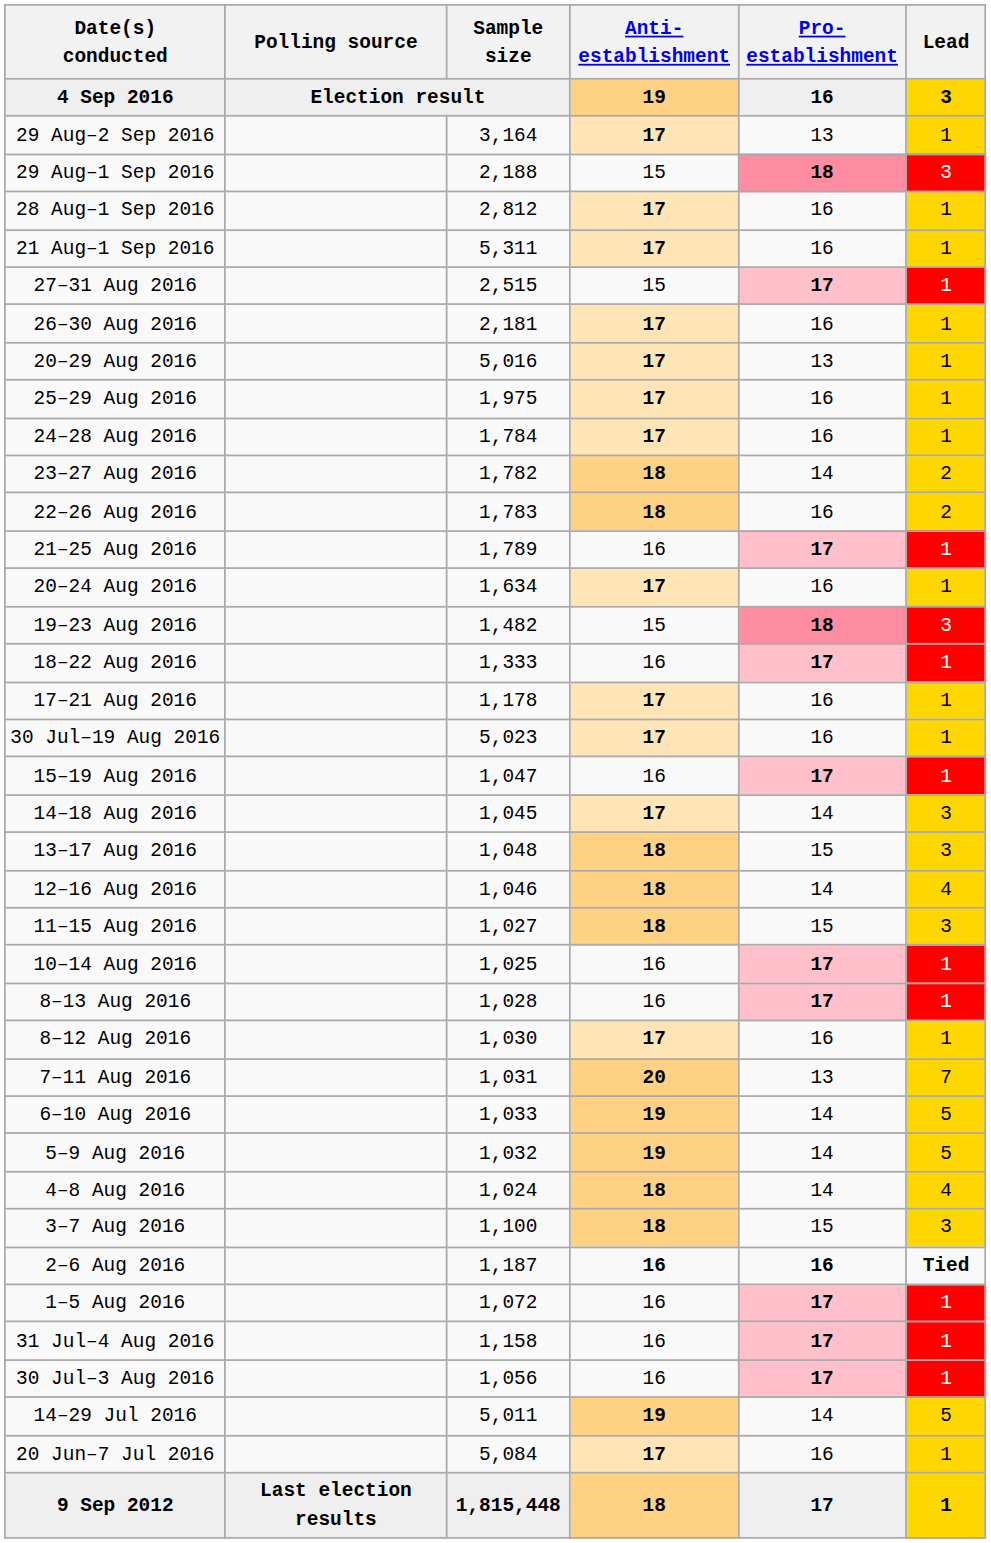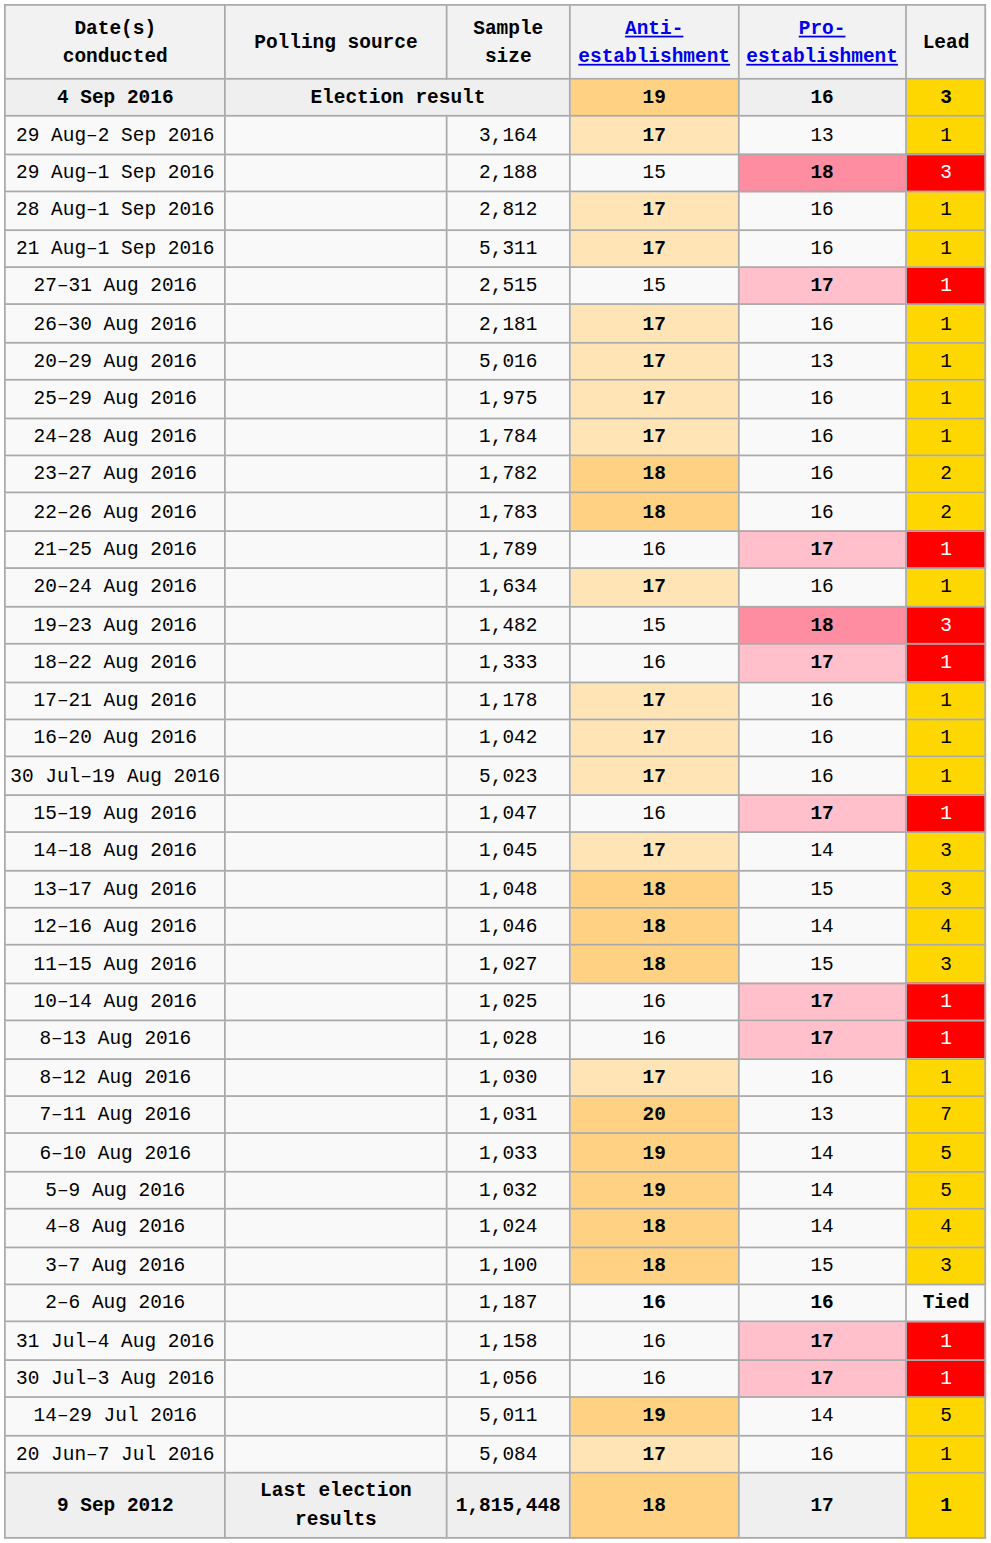 <table class="wikitable collapsible" style="text-align:center; font-size:85%; line-height:16px; margin-bottom:0">
 <tr style="height:42px; background:#e9e9e9;">
 <th style="width:120px;">Date(s)<br>conducted</th>
 <th style="width:120px;">Polling source</th>
 <th style="width:65px;">Sample size</th>
 <th style="width:90px;"><a href='#'>Anti-establishment</a></th>
 <th style="width:90px;"><a href='#'>Pro-establishment</a></th>
 <th style="width:40px;">Lead</th>
 </tr>
 <tr style="background:#EFEFEF; font-weight:bold;">
 <td><strong>4 Sep 2016</strong></td>
 <td colspan=2><strong>Election result</strong></td>
 <td style="background:#FFD182;"><strong>19</strong></td>
 <td>16</td>
 <td style="background:Gold; color:black;">3</td>
 </tr>
 <tr>
 <td>29 Aug–2 Sep 2016</td>
 <td></td>
 <td>3,164</td>
 <td style="background:Moccasin;"><strong>17</strong></td>
 <td>13</td>
 <td style="background:Gold; color:black;">1</td>
 </tr>
 <tr>
 <td>29 Aug–1 Sep 2016</td>
 <td></td>
 <td>2,188</td>
 <td>15</td>
 <td style="background:#FF8DA1;"><strong>18</strong></td>
 <td style="background:Red; color:White;">3</td>
 </tr>
 <tr>
 <td>28 Aug–1 Sep 2016</td>
 <td></td>
 <td>2,812</td>
 <td style="background:Moccasin;"><strong>17</strong></td>
 <td>16</td>
 <td style="background:Gold; color:black;">1</td>
 </tr>
 <tr>
 <td>21 Aug–1 Sep 2016</td>
 <td></td>
 <td>5,311</td>
 <td style="background:Moccasin;"><strong>17</strong></td>
 <td>16</td>
 <td style="background:Gold; color:black;">1</td>
 </tr>
 <tr>
 <td>27–31 Aug 2016</td>
 <td></td>
 <td>2,515</td>
 <td>15</td>
 <td style="background:Pink;"><strong>17</strong></td>
 <td style="background:Red; color:White;">1</td>
 </tr>
 <tr>
 <td>26–30 Aug 2016</td>
 <td></td>
 <td>2,181</td>
 <td style="background:Moccasin;"><strong>17</strong></td>
 <td>16</td>
 <td style="background:Gold; color:black;">1</td>
 </tr>
 <tr>
 <td>20–29 Aug 2016</td>
 <td></td>
 <td>5,016</td>
 <td style="background:Moccasin;"><strong>17</strong></td>
 <td>13</td>
 <td style="background:Gold; color:black;">1</td>
 </tr>
 <tr>
 <td>25–29 Aug 2016</td>
 <td></td>
 <td>1,975</td>
 <td style="background:Moccasin;"><strong>17</strong></td>
 <td>16</td>
 <td style="background:Gold; color:black;">1</td>
 </tr>
 <tr>
 <td>24–28 Aug 2016</td>
 <td></td>
 <td>1,784</td>
 <td style="background:Moccasin;"><strong>17</strong></td>
 <td>16</td>
 <td style="background:Gold; color:black;">1</td>
 </tr>
 <tr>
 <td>23–27 Aug 2016</td>
 <td></td>
 <td>1,782</td>
 <td style="background:#FFD182;"><strong>18</strong></td>
-<td>14</td>
+<td>16</td>
 <td style="background:Gold; color:black;">2</td>
 </tr>
 <tr>
 <td>22–26 Aug 2016</td>
 <td></td>
 <td>1,783</td>
 <td style="background:#FFD182;"><strong>18</strong></td>
 <td>16</td>
 <td style="background:Gold; color:black;">2</td>
 </tr>
 <tr>
 <td>21–25 Aug 2016</td>
 <td></td>
 <td>1,789</td>
 <td>16</td>
 <td style="background:Pink;"><strong>17</strong></td>
 <td style="background:Red; color:White;">1</td>
 </tr>
 <tr>
 <td>20–24 Aug 2016</td>
 <td></td>
 <td>1,634</td>
 <td style="background:Moccasin;"><strong>17</strong></td>
 <td>16</td>
 <td style="background:Gold; color:black;">1</td>
 </tr>
 <tr>
 <td>19–23 Aug 2016</td>
 <td></td>
 <td>1,482</td>
 <td>15</td>
 <td style="background:#ff8da1;"><strong>18</strong></td>
 <td style="background:Red; color:White;">3</td>
 </tr>
 <tr>
 <td>18–22 Aug 2016</td>
 <td></td>
 <td>1,333</td>
 <td>16</td>
 <td style="background:Pink;"><strong>17</strong></td>
 <td style="background:Red; color:White;">1</td>
 </tr>
 <tr>
 <td>17–21 Aug 2016</td>
 <td></td>
 <td>1,178</td>
+<td style="background:Moccasin;"><strong>17</strong></td>
+<td>16</td>
+<td style="background:Gold; color:black;">1</td>
+</tr>
+<tr>
+<td>16–20 Aug 2016</td>
+<td></td>
+<td>1,042</td>
 <td style="background:Moccasin;"><strong>17</strong></td>
 <td>16</td>
 <td style="background:Gold; color:black;">1</td>
 </tr>
 <tr>
 <td>30 Jul–19 Aug 2016</td>
 <td></td>
 <td>5,023</td>
 <td style="background:Moccasin;"><strong>17</strong></td>
 <td>16</td>
 <td style="background:Gold; color:black;">1</td>
 </tr>
 <tr>
 <td>15–19 Aug 2016</td>
 <td></td>
 <td>1,047</td>
 <td>16</td>
 <td style="background:Pink;"><strong>17</strong></td>
 <td style="background:Red; color:white;">1</td>
 </tr>
 <tr>
 <td>14–18 Aug 2016</td>
 <td></td>
 <td>1,045</td>
 <td style="background:Moccasin;"><strong>17</strong></td>
 <td>14</td>
 <td style="background:Gold; color:black;">3</td>
 </tr>
 <tr>
 <td>13–17 Aug 2016</td>
 <td></td>
 <td>1,048</td>
 <td style="background:#FFD182;"><strong>18</strong></td>
 <td>15</td>
 <td style="background:Gold; color:black;">3</td>
 </tr>
 <tr>
 <td>12–16 Aug 2016</td>
 <td></td>
 <td>1,046</td>
 <td style="background:#FFD182;"><strong>18</strong></td>
 <td>14</td>
 <td style="background:Gold; color:black;">4</td>
 </tr>
 <tr>
 <td>11–15 Aug 2016</td>
 <td></td>
 <td>1,027</td>
 <td style="background:#FFD182;"><strong>18</strong></td>
 <td>15</td>
 <td style="background:Gold; color:black;">3</td>
 </tr>
 <tr>
 <td>10–14 Aug 2016</td>
 <td></td>
 <td>1,025</td>
 <td>16</td>
 <td style="background:Pink;"><strong>17</strong></td>
 <td style="background:Red; color:white;">1</td>
 </tr>
 <tr>
 <td>8–13 Aug 2016</td>
 <td></td>
 <td>1,028</td>
 <td>16</td>
 <td style="background:Pink;"><strong>17</strong></td>
 <td style="background:Red; color:white;">1</td>
 </tr>
 <tr>
 <td>8–12 Aug 2016</td>
 <td></td>
 <td>1,030</td>
 <td style="background:Moccasin;"><strong>17</strong></td>
 <td>16</td>
 <td style="background:Gold; color:black;">1</td>
 </tr>
 <tr>
 <td>7–11 Aug 2016</td>
 <td></td>
 <td>1,031</td>
 <td style="background:#FFD182;"><strong>20</strong></td>
 <td>13</td>
 <td style="background:Gold; color:black;">7</td>
 </tr>
 <tr>
 <td>6–10 Aug 2016</td>
 <td></td>
 <td>1,033</td>
 <td style="background:#FFD182;"><strong>19</strong></td>
 <td>14</td>
 <td style="background:Gold; color:black;">5</td>
 </tr>
 <tr>
 <td>5–9 Aug 2016</td>
 <td></td>
 <td>1,032</td>
 <td style="background:#FFD182;"><strong>19</strong></td>
 <td>14</td>
 <td style="background:Gold; color:black;">5</td>
 </tr>
 <tr>
 <td>4–8 Aug 2016</td>
 <td></td>
 <td>1,024</td>
 <td style="background:#FFD182;"><strong>18</strong></td>
 <td>14</td>
 <td style="background:Gold; color:black;">4</td>
 </tr>
 <tr>
 <td>3–7 Aug 2016</td>
 <td></td>
 <td>1,100</td>
 <td style="background:#FFD182;"><strong>18</strong></td>
 <td>15</td>
 <td style="background:Gold; color:black;">3</td>
 </tr>
 <tr>
 <td>2–6 Aug 2016</td>
 <td></td>
 <td>1,187</td>
 <td><strong>16</strong></td>
 <td><strong>16</strong></td>
 <td><strong>Tied</strong></td>
 </tr>
 <tr>
-<td>1–5 Aug 2016</td>
-<td></td>
-<td>1,072</td>
-<td>16</td>
-<td style="background:Pink;"><strong>17</strong></td>
-<td style="background:Red; color:White;">1</td>
-</tr>
-<tr>
 <td>31 Jul–4 Aug 2016</td>
 <td></td>
 <td>1,158</td>
 <td>16</td>
 <td style="background:Pink;"><strong>17</strong></td>
 <td style="background:Red; color:White;">1</td>
 </tr>
 <tr>
 <td>30 Jul–3 Aug 2016</td>
 <td></td>
 <td>1,056</td>
 <td>16</td>
 <td style="background:Pink;"><strong>17</strong></td>
 <td style="background:Red; color:White;">1</td>
 </tr>
 <tr>
 <td>14–29 Jul 2016</td>
 <td></td>
 <td>5,011</td>
 <td style="background:#FFD182;"><strong>19</strong></td>
 <td>14</td>
 <td style="background:Gold; color:black;">5</td>
 </tr>
 <tr>
 <td>20 Jun–7 Jul 2016</td>
 <td></td>
 <td>5,084</td>
 <td style="background:Moccasin;"><strong>17</strong></td>
 <td>16</td>
 <td style="background:Gold; color:black;">1</td>
 </tr>
 <tr style="background:#EFEFEF; font-weight:bold;">
 <td>9 Sep 2012</td>
 <td>Last election results</td>
 <td>1,815,448</td>
 <td style="background:#FFD182;">18</td>
 <td>17</td>
 <td style="background:Gold; color:black;">1</td>
 </tr>
 </table>
